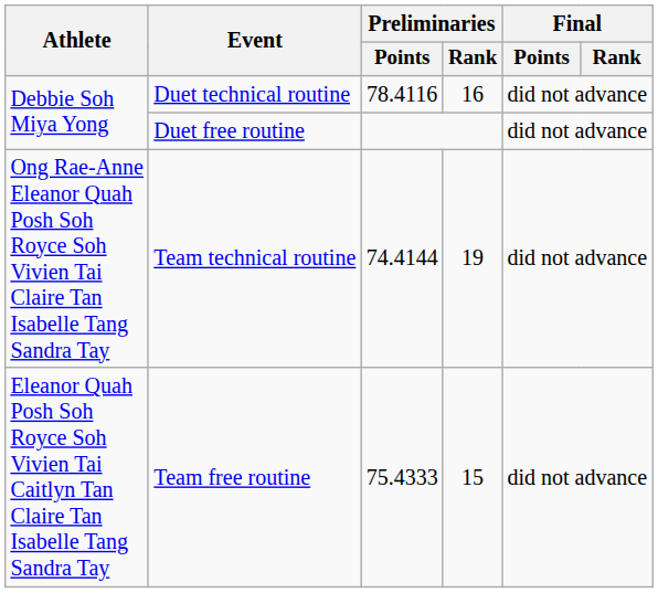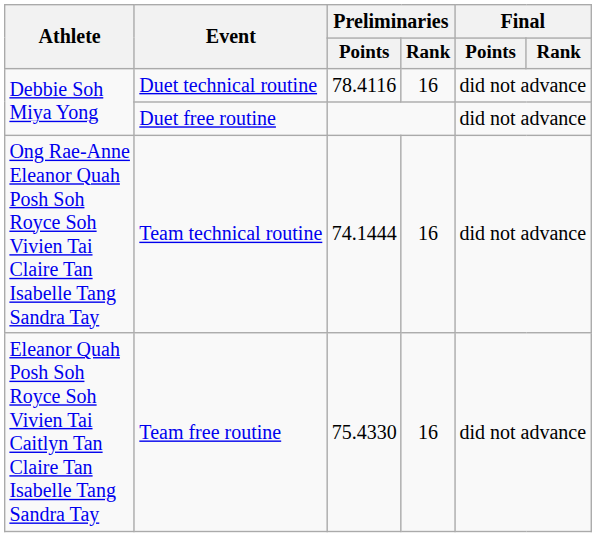 <table class="wikitable" style="font-size:90%">
 <tr>
 <th rowspan="2">Athlete</th>
 <th rowspan="2">Event</th>
 <th colspan="2">Preliminaries</th>
 <th colspan="2">Final</th>
 </tr>
 <tr style="font-size:95%">
 <th>Points</th>
 <th>Rank</th>
 <th>Points</th>
 <th>Rank</th>
 </tr>
 <tr align="center">
 <td rowspan="2" align="left"><a href='#'>Debbie Soh</a><br><a href='#'>Miya Yong</a></td>
 <td align="left"><a href='#'>Duet technical routine</a></td>
 <td>78.4116</td>
 <td>16</td>
 <td colspan=2>did not advance</td>
 </tr>
 <tr align="center">
 <td align="left"><a href='#'>Duet free routine</a></td>
 <td colspan=2></td>
 <td colspan=2>did not advance</td>
 </tr>
 <tr align="center">
 <td align="left"><a href='#'>Ong Rae-Anne</a><br><a href='#'>Eleanor Quah</a><br><a href='#'>Posh Soh</a><br><a href='#'>Royce Soh</a><br><a href='#'>Vivien Tai</a><br><a href='#'>Claire Tan</a><br><a href='#'>Isabelle Tang</a><br><a href='#'>Sandra Tay</a></td>
 <td align="left"><a href='#'> Team technical routine</a></td>
-<td>74.4144</td>
-<td>19</td>
+<td>74.1444</td>
+<td>16</td>
 <td colspan=2>did not advance</td>
 </tr>
 <tr align="center">
 <td align="left"><a href='#'>Eleanor Quah</a><br><a href='#'>Posh Soh</a><br><a href='#'>Royce Soh</a><br><a href='#'>Vivien Tai</a><br><a href='#'>Caitlyn Tan</a><br><a href='#'>Claire Tan</a><br><a href='#'>Isabelle Tang</a><br><a href='#'>Sandra Tay</a></td>
 <td align="left"><a href='#'> Team free routine</a></td>
-<td>75.4333</td>
-<td>15</td>
+<td>75.4330</td>
+<td>16</td>
 <td colspan=2>did not advance</td>
 </tr>
 </table>
